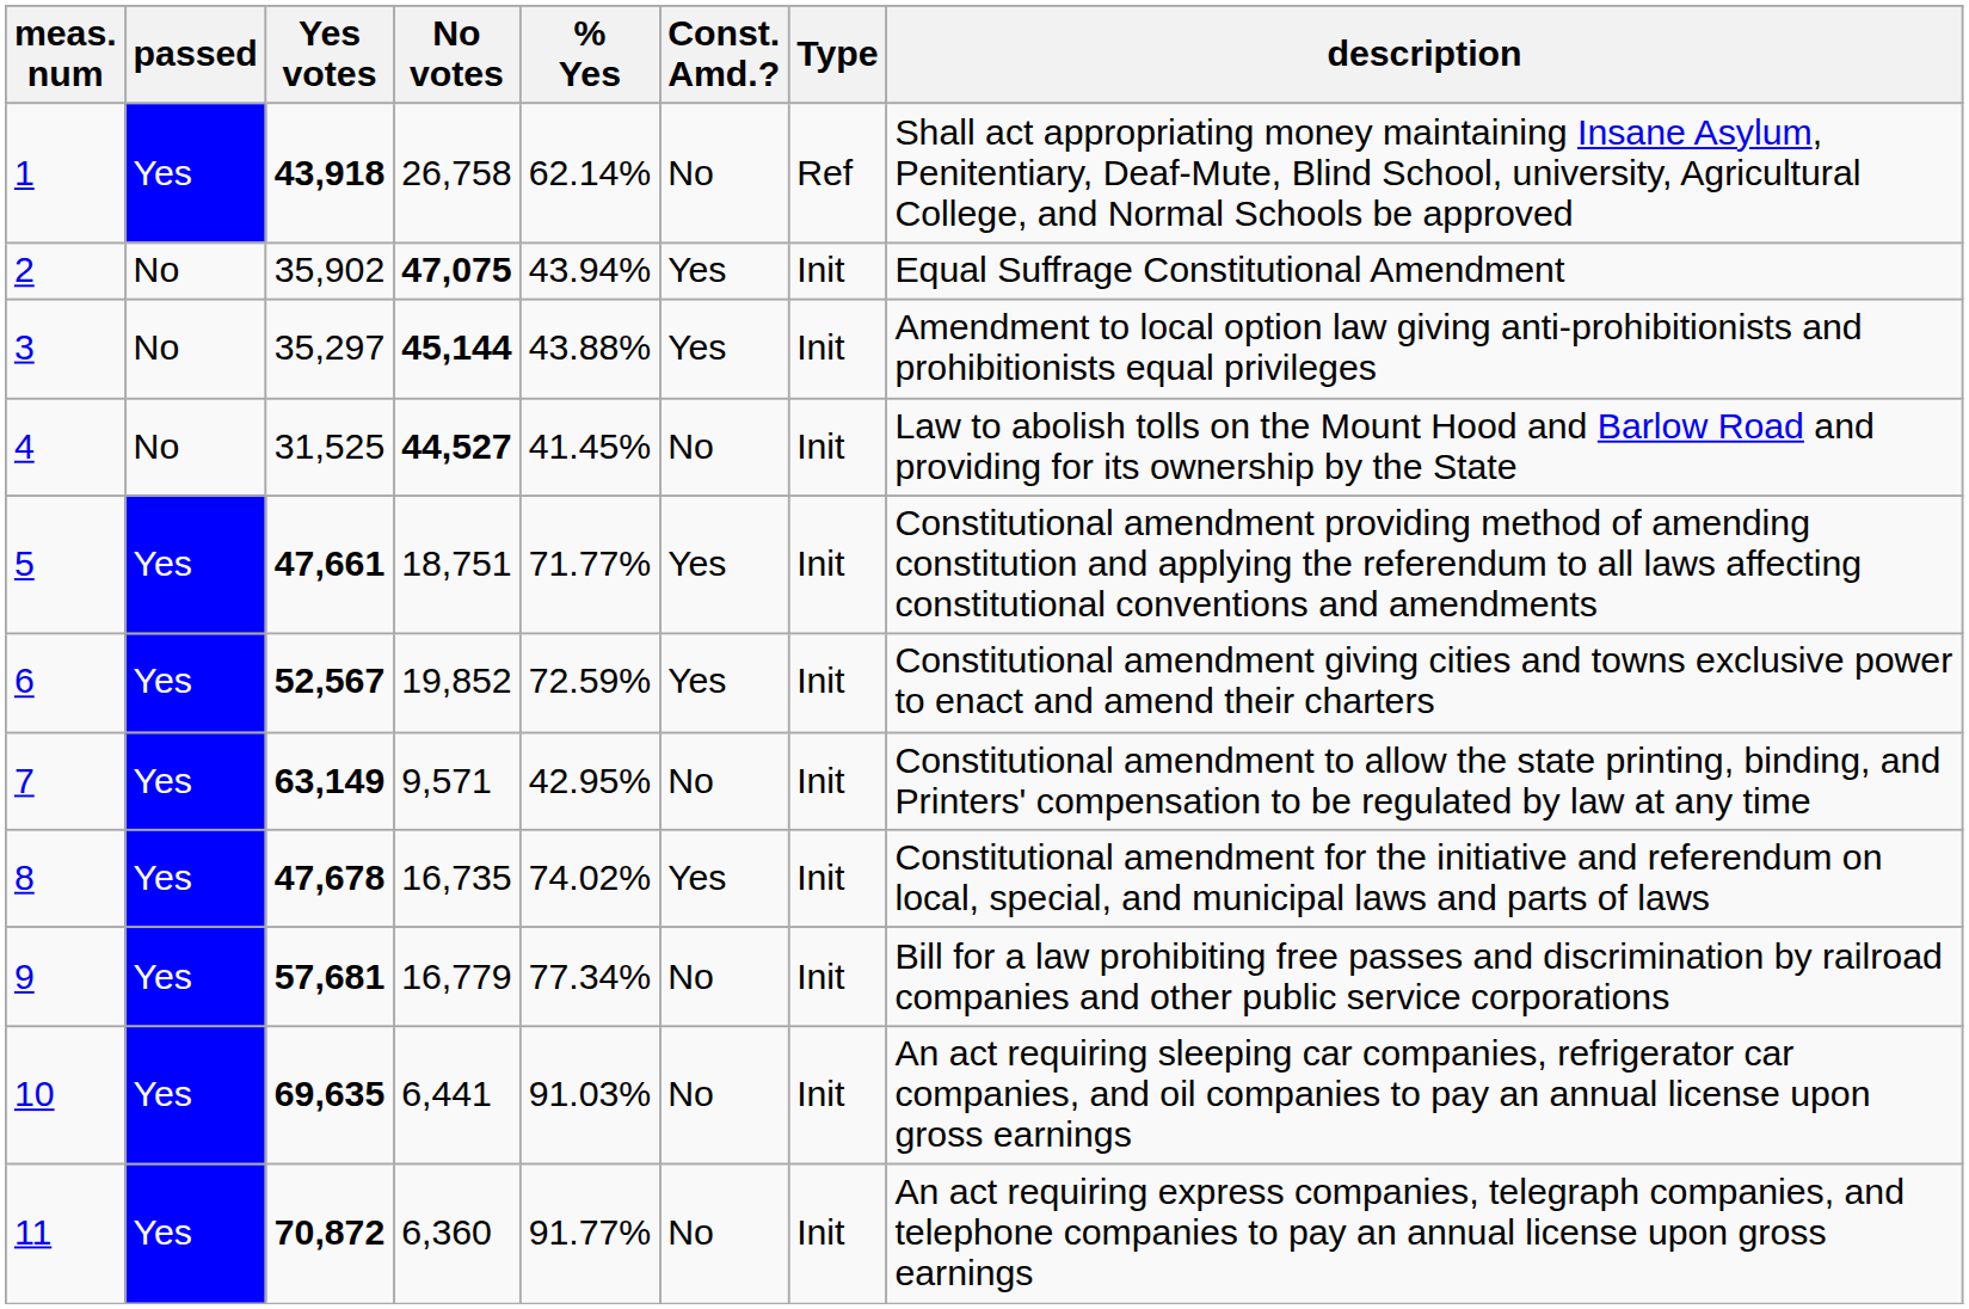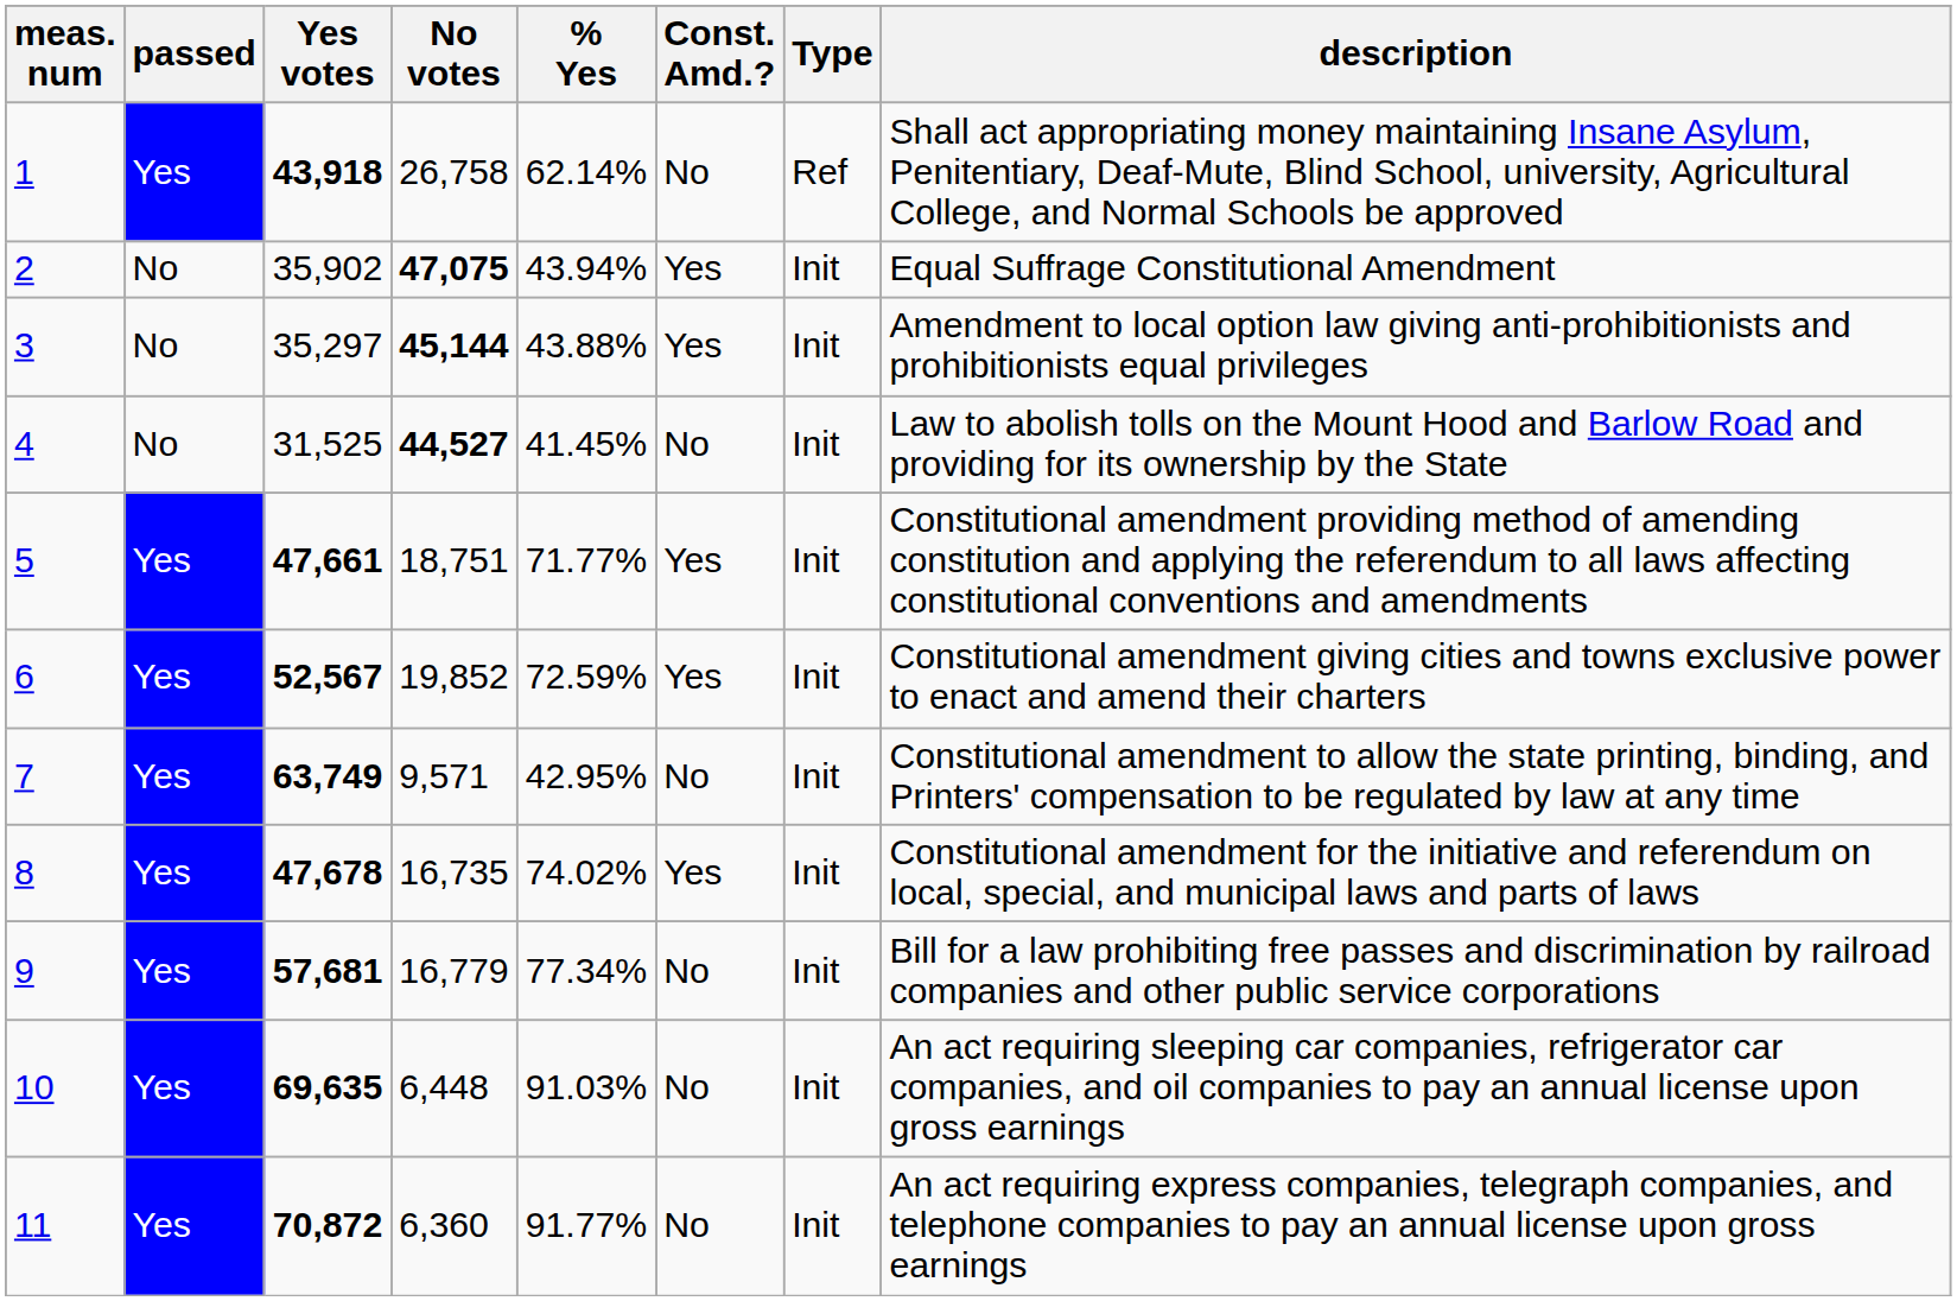 <table class="wikitable sortable">
 <tr>
 <th>meas.<br>num</th>
 <th>passed</th>
 <th>Yes<br>votes</th>
 <th>No<br>votes</th>
 <th>%<br>Yes</th>
 <th>Const.<br>Amd.?</th>
 <th>Type</th>
 <th>description</th>
 </tr>
 <tr>
 <td><a href='#'>1</a></td>
 <td style="background:blue;color:white">Yes</td>
 <td><strong>43,918</strong></td>
 <td>26,758</td>
 <td>62.14%</td>
 <td>No</td>
 <td>Ref</td>
 <td>Shall act appropriating money maintaining <a href='#'>Insane Asylum</a>, Penitentiary, Deaf-Mute, Blind School, university, Agricultural College, and Normal Schools be approved</td>
 </tr>
 <tr>
 <td><a href='#'>2</a></td>
 <td>No</td>
 <td>35,902</td>
 <td><strong>47,075</strong></td>
 <td>43.94%</td>
 <td>Yes</td>
 <td>Init</td>
 <td>Equal Suffrage Constitutional Amendment</td>
 </tr>
 <tr>
 <td><a href='#'>3</a></td>
 <td>No</td>
 <td>35,297</td>
 <td><strong>45,144</strong></td>
 <td>43.88%</td>
 <td>Yes</td>
 <td>Init</td>
 <td>Amendment to local option law giving anti-prohibitionists and prohibitionists equal privileges</td>
 </tr>
 <tr>
 <td><a href='#'>4</a></td>
 <td>No</td>
 <td>31,525</td>
 <td><strong>44,527</strong></td>
 <td>41.45%</td>
 <td>No</td>
 <td>Init</td>
 <td>Law to abolish tolls on the Mount Hood and <a href='#'>Barlow Road</a> and providing for its ownership by the State</td>
 </tr>
 <tr>
 <td><a href='#'>5</a></td>
 <td style="background:blue;color:white">Yes</td>
 <td><strong>47,661</strong></td>
 <td>18,751</td>
 <td>71.77%</td>
 <td>Yes</td>
 <td>Init</td>
 <td>Constitutional amendment providing method of amending constitution and applying the referendum to all laws affecting constitutional conventions and amendments</td>
 </tr>
 <tr>
 <td><a href='#'>6</a></td>
 <td style="background:blue;color:white">Yes</td>
 <td><strong>52,567</strong></td>
 <td>19,852</td>
 <td>72.59%</td>
 <td>Yes</td>
 <td>Init</td>
 <td>Constitutional amendment giving cities and towns exclusive power to enact and amend their charters</td>
 </tr>
 <tr>
 <td><a href='#'>7</a></td>
 <td style="background:blue;color:white">Yes</td>
-<td><strong>63,149</strong></td>
+<td><strong>63,749</strong></td>
 <td>9,571</td>
 <td>42.95%</td>
 <td>No</td>
 <td>Init</td>
 <td>Constitutional amendment to allow the state printing, binding, and Printers' compensation to be regulated by law at any time</td>
 </tr>
 <tr>
 <td><a href='#'>8</a></td>
 <td style="background:blue;color:white">Yes</td>
 <td><strong>47,678</strong></td>
 <td>16,735</td>
 <td>74.02%</td>
 <td>Yes</td>
 <td>Init</td>
 <td>Constitutional amendment for the initiative and referendum on local, special, and municipal laws and parts of laws</td>
 </tr>
 <tr>
 <td><a href='#'>9</a></td>
 <td style="background:blue;color:white">Yes</td>
 <td><strong>57,681</strong></td>
 <td>16,779</td>
 <td>77.34%</td>
 <td>No</td>
 <td>Init</td>
 <td>Bill for a law prohibiting free passes and discrimination by railroad companies and other public service corporations</td>
 </tr>
 <tr>
 <td><a href='#'>10</a></td>
 <td style="background:blue;color:white">Yes</td>
 <td><strong>69,635</strong></td>
-<td>6,441</td>
+<td>6,448</td>
 <td>91.03%</td>
 <td>No</td>
 <td>Init</td>
 <td>An act requiring sleeping car companies, refrigerator car companies, and oil companies to pay an annual license upon gross earnings</td>
 </tr>
 <tr>
 <td><a href='#'>11</a></td>
 <td style="background:blue;color:white">Yes</td>
 <td><strong>70,872</strong></td>
 <td>6,360</td>
 <td>91.77%</td>
 <td>No</td>
 <td>Init</td>
 <td>An act requiring express companies, telegraph companies, and telephone companies to pay an annual license upon gross earnings</td>
 </tr>
 </table>
